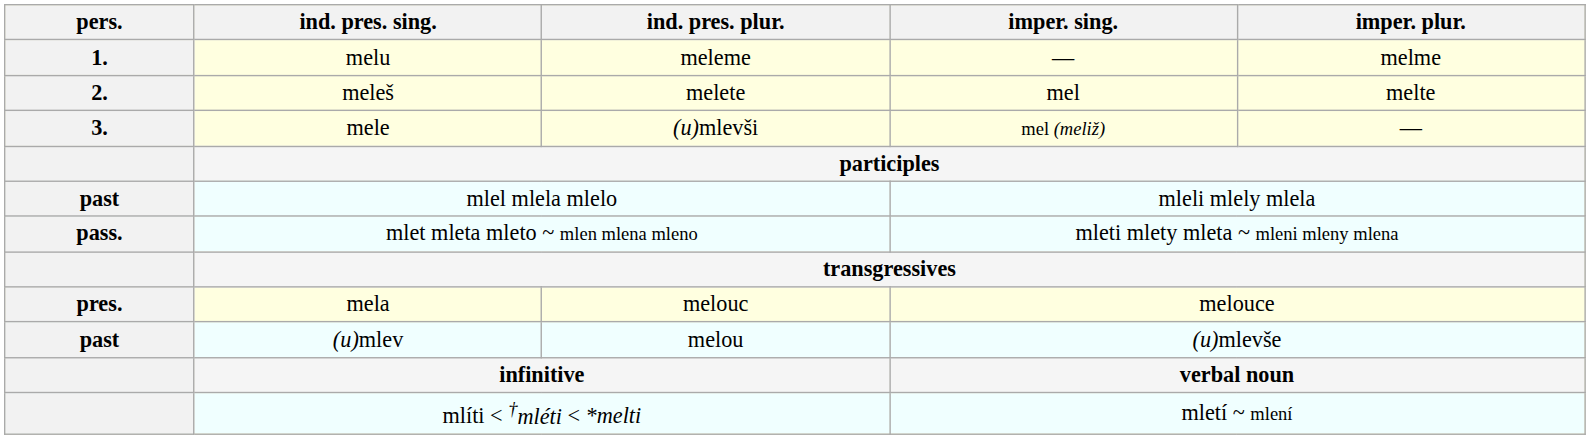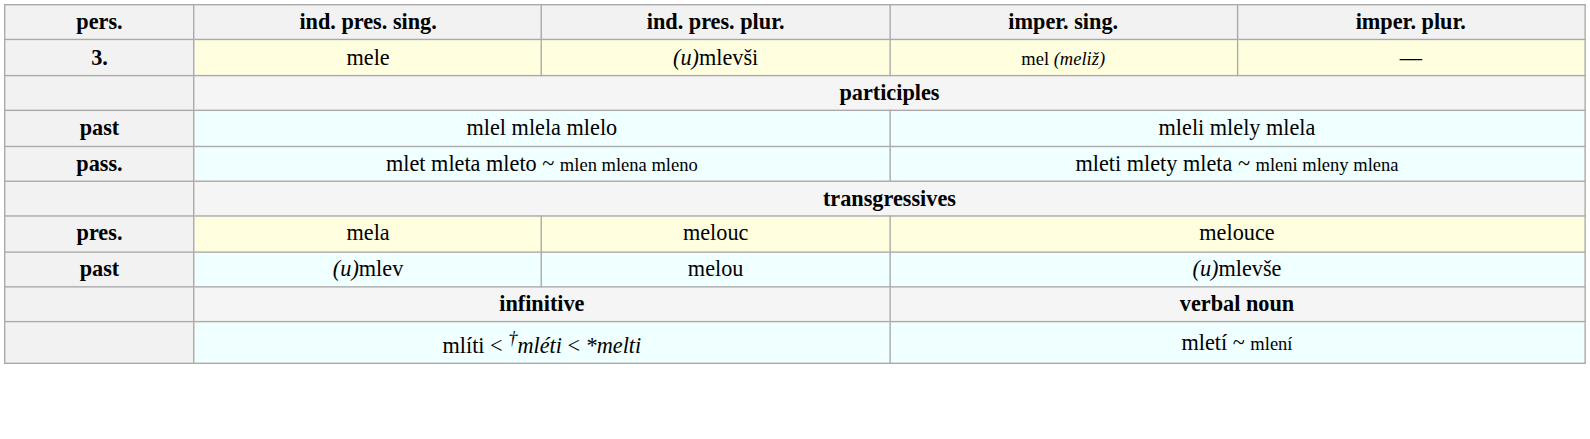 <table class="wikitable" border="1" width=90% style="text-align:center; background:lightyellow">
 <tr>
 <th>pers.</th>
 <th width=22%>ind. pres. sing.</th>
 <th width=22%>ind. pres. plur.</th>
 <th width=22%>imper. sing.</th>
 <th width=22%>imper. plur.</th>
-</tr>
-<tr>
-<th>1.</th>
-<td>melu</td>
-<td>meleme</td>
-<td>—</td>
-<td>melme</td>
-</tr>
-<tr>
-<th>2.</th>
-<td>meleš</td>
-<td>melete</td>
-<td>mel</td>
-<td>melte</td>
 </tr>
 <tr>
 <th>3.</th>
 <td>mele</td>
 <td><em>(u)</em>mlevši</td>
 <td><small>mel <em>(meliž)</em></small></td>
 <td>—</td>
 </tr>
 <tr style="font-weight:bold; background:whitesmoke">
 <th> </th>
 <td colspan=4>participles</td>
 </tr>
 <tr style="background:azure">
 <th>past</th>
 <td colspan=2>mlel mlela mlelo</td>
 <td colspan=2>mleli mlely mlela</td>
 </tr>
 <tr style="background:azure">
 <th>pass.</th>
 <td colspan=2>mlet mleta mleto ~ <small>mlen mlena mleno</small></td>
 <td colspan=2>mleti mlety mleta ~ <small>mleni mleny mlena</small></td>
 </tr>
 <tr style="font-weight:bold; background:whitesmoke">
 <th> </th>
 <td colspan=4>transgressives</td>
 </tr>
 <tr>
 <th>pres.</th>
 <td>mela</td>
 <td>melouc</td>
 <td colspan=2>melouce</td>
 </tr>
 <tr style="background:azure">
 <th>past</th>
 <td><em>(u)</em>mlev</td>
 <td>melou</td>
 <td colspan=2><em>(u)</em>mlevše</td>
 </tr>
 <tr style="font-weight:bold; background:whitesmoke">
 <th> </th>
 <td colspan=2>infinitive</td>
 <td colspan=2>verbal noun</td>
 </tr>
 <tr style="background:azure">
 <th> </th>
 <td colspan=2>mlíti < <em><sup>†</sup>mléti</em> < <em>*melti</em></td>
 <td colspan=2>mletí ~ <small>mlení</small></td>
 </tr>
 </table>
